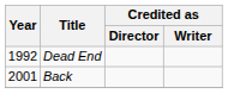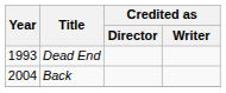 <table class="wikitable sortable">
 <tr>
 <th rowspan="2">Year</th>
 <th rowspan="2">Title</th>
 <th colspan="2">Credited as</th>
 </tr>
 <tr>
 <th width="65">Director</th>
 <th width="65">Writer</th>
 </tr>
 <tr>
-<td>1992</td>
+<td>1993</td>
 <td><em>Dead End</em></td>
 <td></td>
 <td></td>
 </tr>
 <tr>
-<td>2001</td>
+<td>2004</td>
 <td><em>Back</em></td>
 <td></td>
 <td></td>
 </tr>
 <tr>
 </tr>
 </table>
